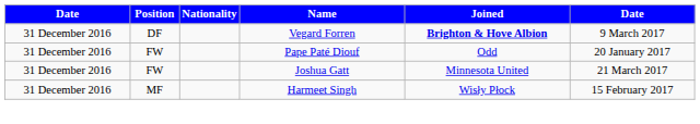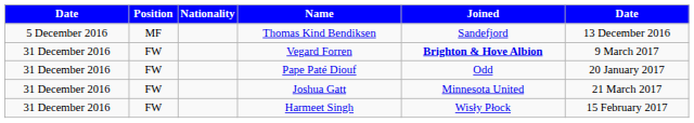 <table class="wikitable"  style="text-align:center; font-size:90%; ">
 <tr>
 <th style="background:#00f; color:white; width:150px;">Date</th>
 <th style="background:#00f; color:white; width:55px;">Position</th>
 <th style="background:#00f; color:white; width:55px;">Nationality</th>
 <th style="background:#00f; color:white; width:200px;">Name</th>
 <th style="background:#00f; color:white; width:200px;">Joined</th>
 <th style="background:#00f; color:white; width:150px;">Date</th>
 </tr>
 <tr>
+<td>5 December 2016</td>
+<td>MF</td>
+<td></td>
+<td><a href='#'>Thomas Kind Bendiksen</a></td>
+<td><a href='#'>Sandefjord</a></td>
+<td>13 December 2016</td>
+</tr>
+<tr>
 <td>31 December 2016</td>
-<td>DF</td>
+<td>FW</td>
 <td></td>
 <td><a href='#'>Vegard Forren</a></td>
 <td><strong> <a href='#'>Brighton & Hove Albion</a></strong></td>
 <td>9 March 2017</td>
 </tr>
 <tr>
 <td>31 December 2016</td>
 <td>FW</td>
 <td></td>
 <td><a href='#'>Pape Paté Diouf</a></td>
 <td><a href='#'>Odd</a></td>
 <td>20 January 2017</td>
 </tr>
 <tr>
 <td>31 December 2016</td>
 <td>FW</td>
 <td></td>
 <td><a href='#'>Joshua Gatt</a></td>
 <td> <a href='#'>Minnesota United</a></td>
 <td>21 March 2017</td>
 </tr>
 <tr>
 <td>31 December 2016</td>
-<td>MF</td>
+<td>FW</td>
 <td></td>
 <td><a href='#'>Harmeet Singh</a></td>
 <td> <a href='#'>Wisły Płock</a></td>
 <td>15 February 2017</td>
 </tr>
 </table>
